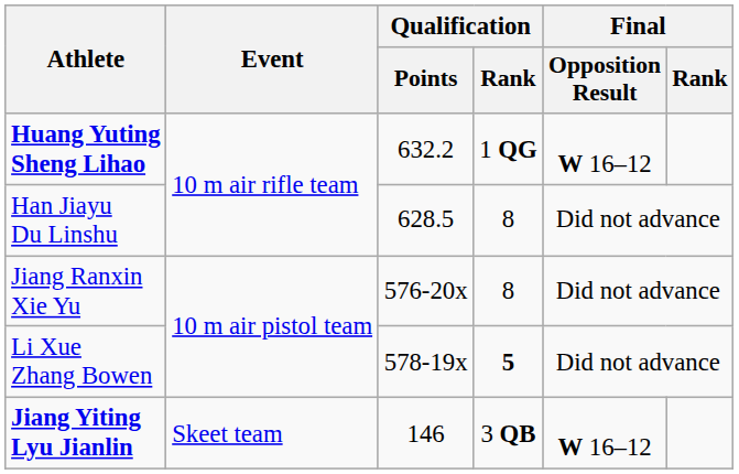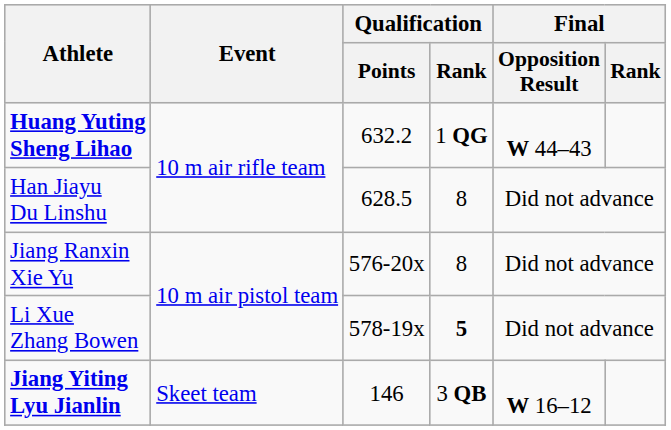 <table class="wikitable" style="font-size:90%">
 <tr>
 <th rowspan="2">Athlete</th>
 <th rowspan="2">Event</th>
 <th colspan=2>Qualification</th>
 <th colspan=2>Final</th>
 </tr>
 <tr style="font-size:95%">
 <th>Points</th>
 <th>Rank</th>
 <th>Opposition<br>Result</th>
 <th>Rank</th>
 </tr>
 <tr align=center>
 <td align=left><strong><a href='#'>Huang Yuting</a><br><a href='#'>Sheng Lihao</a></strong></td>
 <td align=left rowspan=2><a href='#'>10 m air rifle team</a></td>
 <td>632.2</td>
 <td>1 <strong>QG</strong></td>
-<td><br><strong>W</strong> 16–12</td>
+<td><br><strong>W</strong> 44–43</td>
 <td></td>
 </tr>
 <tr align=center>
 <td align= left><a href='#'>Han Jiayu</a><br><a href='#'>Du Linshu</a></td>
 <td>628.5</td>
 <td>8</td>
 <td colspan=2>Did not advance</td>
 </tr>
 <tr align=center>
 <td align=left><a href='#'>Jiang Ranxin</a><br><a href='#'>Xie Yu</a></td>
 <td align=left rowspan=2><a href='#'>10 m air pistol team</a></td>
 <td>576-20x</td>
 <td>8</td>
 <td colspan=2>Did not advance</td>
 </tr>
 <tr align=center>
 <td align=left><a href='#'>Li Xue</a><br><a href='#'>Zhang Bowen</a></td>
 <td>578-19x</td>
 <td><strong>5</strong></td>
 <td colspan=2>Did not advance</td>
 </tr>
 <tr align=center>
 <td align=left><strong><a href='#'>Jiang Yiting</a><br><a href='#'>Lyu Jianlin</a></strong></td>
 <td align=left><a href='#'>Skeet team</a></td>
 <td>146</td>
 <td>3 <strong>QB</strong></td>
 <td><br><strong>W</strong> 16–12</td>
 <td></td>
 </tr>
 </table>
